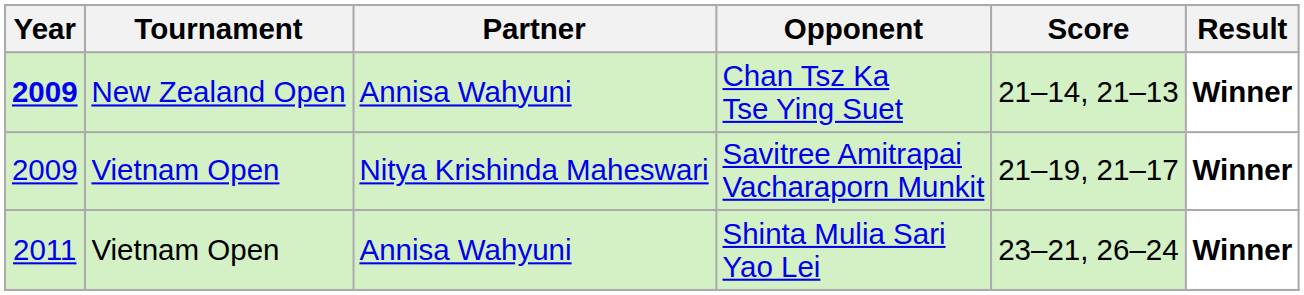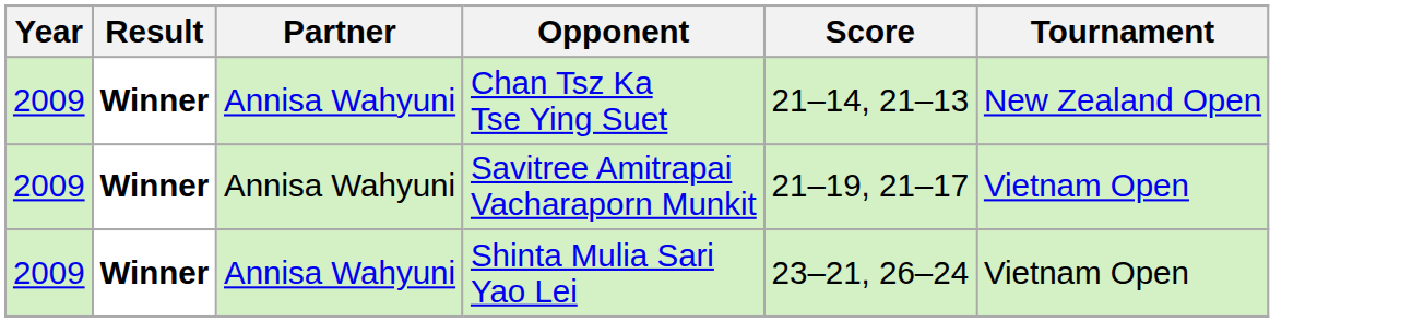 <table class="sortable wikitable" style="font-size: 90%;">
 <tr>
 <th>Year</th>
-<th>Tournament</th>
+<th>Result</th>
 <th>Partner</th>
 <th>Opponent</th>
 <th>Score</th>
-<th>Result</th>
+<th>Tournament</th>
 </tr>
 <tr style="background:#D4F1C5">
-<td align="center"><strong><a href='#'>2009</a></strong></td>
-<td align="left"><a href='#'>New Zealand Open</a></td>
+<td align="center"><a href='#'>2009</a></td>
+<td style="text-align: left; background:white"> <strong>Winner</strong></td>
 <td align="left"> <a href='#'>Annisa Wahyuni</a></td>
 <td align="left"> <a href='#'>Chan Tsz Ka</a><br> <a href='#'>Tse Ying Suet</a></td>
 <td align="left">21–14, 21–13</td>
-<td style="text-align: left; background:white"> <strong>Winner</strong></td>
+<td align="left"><a href='#'>New Zealand Open</a></td>
 </tr>
 <tr style="background:#D4F1C5">
 <td align="center"><a href='#'>2009</a></td>
-<td align="left"><a href='#'>Vietnam Open</a></td>
-<td align="left"> <a href='#'>Nitya Krishinda Maheswari</a></td>
+<td style="text-align: left; background:white"> <strong>Winner</strong></td>
+<td align="left"> Annisa Wahyuni</td>
 <td align="left"> <a href='#'>Savitree Amitrapai</a><br> <a href='#'>Vacharaporn Munkit</a></td>
 <td align="left">21–19, 21–17</td>
-<td style="text-align: left; background:white"> <strong>Winner</strong></td>
+<td align="left"><a href='#'>Vietnam Open</a></td>
 </tr>
 <tr style="background:#D4F1C5">
-<td align="center"><a href='#'>2011</a></td>
-<td align="left">Vietnam Open</td>
+<td align="center"><a href='#'>2009</a></td>
+<td style="text-align: left; background:white"> <strong>Winner</strong></td>
 <td align="left"> <a href='#'>Annisa Wahyuni</a></td>
 <td align="left"> <a href='#'>Shinta Mulia Sari</a><br> <a href='#'>Yao Lei</a></td>
 <td align="left">23–21, 26–24</td>
-<td style="text-align: left; background:white"> <strong>Winner</strong></td>
+<td align="left">Vietnam Open</td>
 </tr>
 </table>
